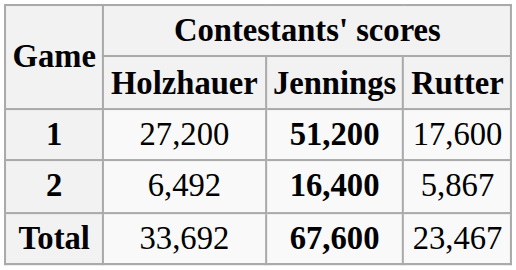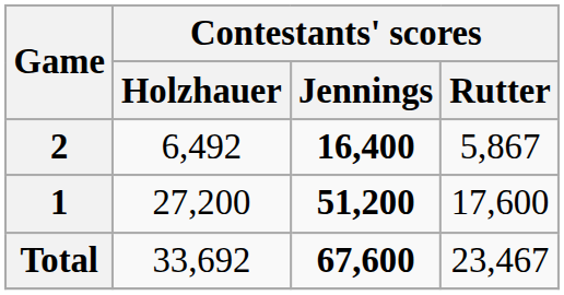 <table class="wikitable plainrowheaders" style="text-align:center;">
 <tr>
 <th scope="col" rowspan="2">Game </th>
 <th scope="col" colspan="3">Contestants' scores</th>
 </tr>
 <tr>
 <th scope="col">Holzhauer</th>
 <th scope="col">Jennings</th>
 <th scope="col">Rutter</th>
 </tr>
 <tr>
+<th scope="row" style="text-align:center;">2</th>
+<td>6,492</td>
+<td><strong>16,400</strong></td>
+<td>5,867</td>
+</tr>
+<tr>
 <th scope="row" style="text-align:center;">1</th>
 <td>27,200</td>
 <td><strong>51,200</strong></td>
 <td>17,600</td>
-</tr>
-<tr>
-<th scope="row" style="text-align:center;">2</th>
-<td>6,492</td>
-<td><strong>16,400</strong></td>
-<td>5,867</td>
 </tr>
 <tr>
 <th><strong>Total</strong></th>
 <td>33,692</td>
 <td><strong>67,600</strong></td>
 <td>23,467</td>
 </tr>
 <tr>
 </tr>
 </table>
